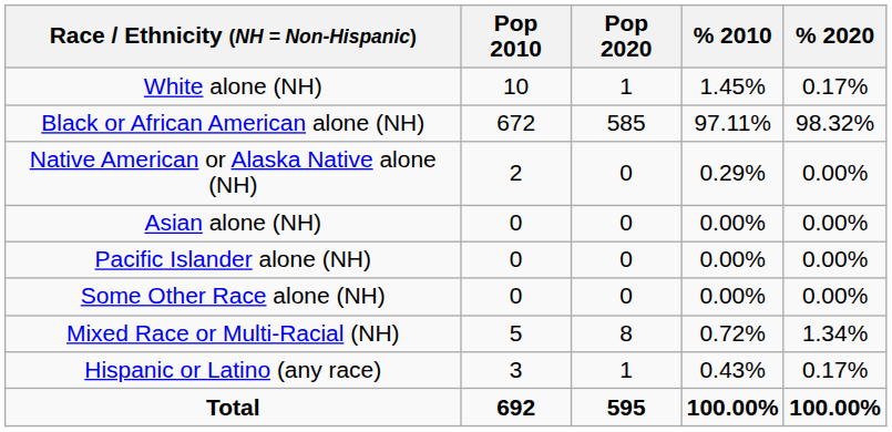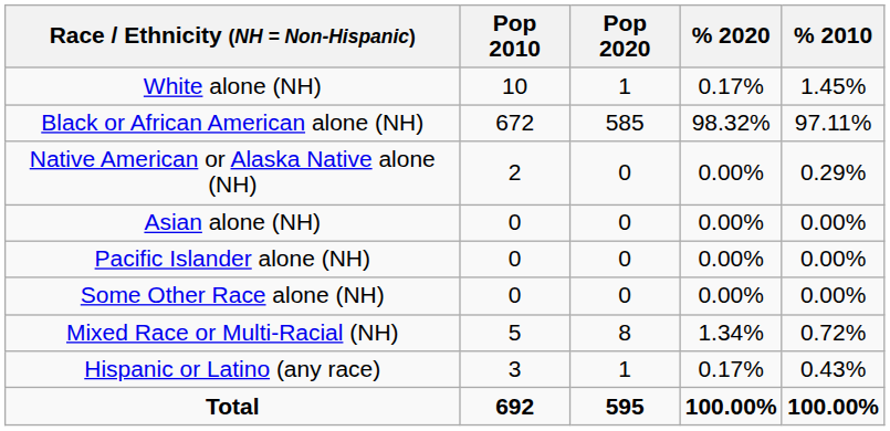 <table class="wikitable" style="text-align:center;">
 <tr>
 <th>Race / Ethnicity <small>(<em>NH = Non-Hispanic</em>)</small></th>
 <th>Pop 2010</th>
 <th>Pop 2020</th>
+<th>% 2020</th>
 <th>% 2010</th>
-<th>% 2020</th>
 </tr>
 <tr>
 <td><a href='#'>White</a> alone (NH)</td>
 <td>10</td>
 <td>1</td>
+<td>0.17%</td>
 <td>1.45%</td>
-<td>0.17%</td>
 </tr>
 <tr>
 <td><a href='#'>Black or African American</a> alone (NH)</td>
 <td>672</td>
 <td>585</td>
+<td>98.32%</td>
 <td>97.11%</td>
-<td>98.32%</td>
 </tr>
 <tr>
 <td><a href='#'>Native American</a> or <a href='#'>Alaska Native</a> alone (NH)</td>
 <td>2</td>
 <td>0</td>
+<td>0.00%</td>
 <td>0.29%</td>
-<td>0.00%</td>
 </tr>
 <tr>
 <td><a href='#'>Asian</a> alone (NH)</td>
 <td>0</td>
 <td>0</td>
 <td>0.00%</td>
 <td>0.00%</td>
 </tr>
 <tr>
 <td><a href='#'>Pacific Islander</a> alone (NH)</td>
 <td>0</td>
 <td>0</td>
 <td>0.00%</td>
 <td>0.00%</td>
 </tr>
 <tr>
 <td><a href='#'>Some Other Race</a> alone (NH)</td>
 <td>0</td>
 <td>0</td>
 <td>0.00%</td>
 <td>0.00%</td>
 </tr>
 <tr>
 <td><a href='#'>Mixed Race or Multi-Racial</a> (NH)</td>
 <td>5</td>
 <td>8</td>
+<td>1.34%</td>
 <td>0.72%</td>
-<td>1.34%</td>
 </tr>
 <tr>
 <td><a href='#'>Hispanic or Latino</a> (any race)</td>
 <td>3</td>
 <td>1</td>
+<td>0.17%</td>
 <td>0.43%</td>
-<td>0.17%</td>
 </tr>
 <tr>
 <td><strong>Total</strong></td>
 <td><strong>692</strong></td>
 <td><strong>595</strong></td>
 <td><strong>100.00%</strong></td>
 <td><strong>100.00%</strong></td>
 </tr>
 </table>
